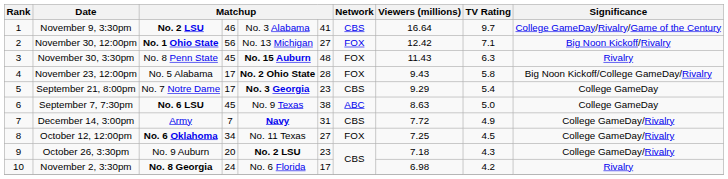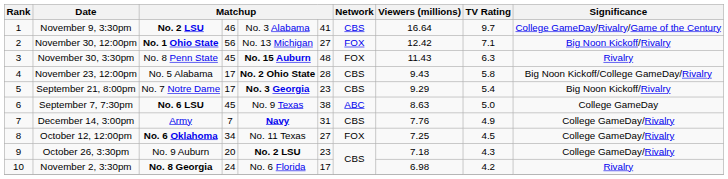 <table class="wikitable" style="text-align:center">
 <tr>
 <th>Rank</th>
 <th>Date</th>
 <th colspan=4>Matchup</th>
 <th>Network</th>
 <th>Viewers (millions)</th>
 <th>TV Rating</th>
 <th>Significance</th>
 </tr>
 <tr>
 <td>1</td>
 <td>November 9, 3:30pm</td>
 <td><strong>No. 2 <a href='#'>LSU</a></strong></td>
 <td>46</td>
 <td>No. 3 <a href='#'>Alabama</a></td>
 <td>41</td>
 <td><a href='#'>CBS</a></td>
 <td>16.64</td>
 <td>9.7</td>
 <td><a href='#'>College GameDay</a>/<a href='#'>Rivalry</a>/<a href='#'>Game of the Century</a></td>
 </tr>
 <tr>
 <td>2</td>
 <td>November 30, 12:00pm</td>
 <td><strong>No. 1 <a href='#'>Ohio State</a></strong></td>
 <td>56</td>
 <td>No. 13 <a href='#'>Michigan</a></td>
 <td>27</td>
 <td><a href='#'>FOX</a></td>
 <td>12.42</td>
 <td>7.1</td>
 <td><a href='#'>Big Noon Kickoff</a>/<a href='#'>Rivalry</a></td>
 </tr>
 <tr>
 <td>3</td>
 <td>November 30, 3:30pm</td>
 <td>No. 8 <a href='#'>Penn State</a></td>
 <td>45</td>
 <td><strong>No. 15 <a href='#'>Auburn</a></strong></td>
 <td>48</td>
 <td>FOX</td>
 <td>11.43</td>
 <td>6.3</td>
 <td><a href='#'>Rivalry</a></td>
 </tr>
 <tr>
 <td>4</td>
 <td>November 23, 12:00pm</td>
 <td>No. 5 Alabama</td>
 <td>17</td>
 <td><strong>No. 2 Ohio State</strong></td>
 <td>28</td>
-<td>FOX</td>
+<td>CBS</td>
 <td>9.43</td>
 <td>5.8</td>
 <td>Big Noon Kickoff/College GameDay/<a href='#'>Rivalry</a></td>
 </tr>
 <tr>
 <td>5</td>
 <td>September 21, 8:00pm</td>
 <td>No. 7 <a href='#'>Notre Dame</a></td>
 <td>17</td>
 <td><strong>No. 3 <a href='#'>Georgia</a></strong></td>
 <td>23</td>
 <td>CBS</td>
 <td>9.29</td>
 <td>5.4</td>
-<td>College GameDay</td>
+<td>Big Noon Kickoff/<a href='#'>Rivalry</a></td>
 </tr>
 <tr>
 <td>6</td>
 <td>September 7, 7:30pm</td>
 <td><strong>No. 6 LSU</strong></td>
 <td>45</td>
 <td>No. 9 <a href='#'>Texas</a></td>
 <td>38</td>
 <td><a href='#'>ABC</a></td>
 <td>8.63</td>
 <td>5.0</td>
 <td>College GameDay</td>
 </tr>
 <tr>
 <td>7</td>
 <td>December 14, 3:00pm</td>
 <td><a href='#'>Army</a></td>
 <td>7</td>
 <td><strong><a href='#'>Navy</a></strong></td>
 <td>31</td>
 <td>CBS</td>
-<td>7.72</td>
+<td>7.76</td>
 <td>4.9</td>
 <td>College GameDay/<a href='#'>Rivalry</a></td>
 </tr>
 <tr>
 <td>8</td>
 <td>October 12, 12:00pm</td>
 <td><strong>No. 6 <a href='#'>Oklahoma</a></strong></td>
 <td>34</td>
 <td>No. 11 Texas</td>
 <td>27</td>
 <td>FOX</td>
 <td>7.25</td>
 <td>4.5</td>
 <td>College GameDay/<a href='#'>Rivalry</a></td>
 </tr>
 <tr>
 <td>9</td>
 <td>October 26, 3:30pm</td>
 <td>No. 9 Auburn</td>
 <td>20</td>
 <td><strong>No. 2 LSU</strong></td>
 <td>23</td>
 <td rowspan="2">CBS</td>
 <td>7.18</td>
 <td>4.3</td>
 <td>College GameDay/<a href='#'>Rivalry</a></td>
 </tr>
 <tr>
 <td>10</td>
 <td>November 2, 3:30pm</td>
 <td><strong>No. 8 Georgia</strong></td>
 <td>24</td>
 <td>No. 6 <a href='#'>Florida</a></td>
 <td>17</td>
 <td>6.98</td>
 <td>4.2</td>
 <td><a href='#'>Rivalry</a></td>
 </tr>
 <tr>
 </tr>
 </table>
